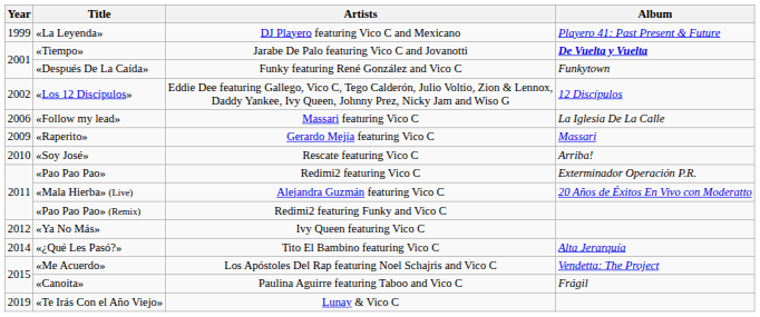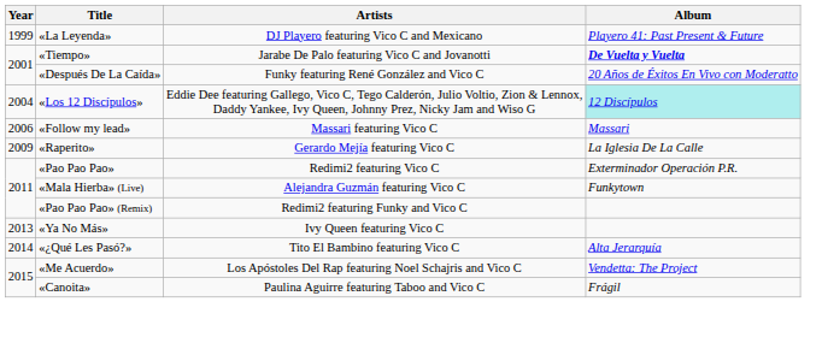 <table class="wikitable">
 <tr>
 <th align="center">Year</th>
 <th align="center">Title</th>
 <th align="center">Artists</th>
 <th align="center">Album</th>
 </tr>
 <tr>
 <td align="center">1999</td>
 <td>«La Leyenda»</td>
 <td align="center"><a href='#'>DJ Playero</a> featuring Vico C and Mexicano</td>
 <td><em><a href='#'>Playero 41: Past Present & Future</a></em></td>
 </tr>
 <tr>
 <td align="center" rowspan="2">2001</td>
 <td>«Tiempo»</td>
 <td align="center">Jarabe De Palo featuring Vico C and Jovanotti</td>
 <td><strong><em><a href='#'>De Vuelta y Vuelta</a></em></strong></td>
 </tr>
 <tr>
 <td>«Después De La Caída»</td>
 <td align="center">Funky featuring René González and Vico C</td>
-<td><em>Funkytown</em></td>
+<td><em><a href='#'>20 Años de Éxitos En Vivo con Moderatto</a></em></td>
 </tr>
 <tr>
-<td align="center">2002</td>
+<td align="center">2004</td>
 <td>«<a href='#'>Los 12 Discípulos</a>»</td>
 <td align="center">Eddie Dee featuring Gallego, Vico C, Tego Calderón, Julio Voltio, Zion & Lennox,<br>Daddy Yankee, Ivy Queen, Johnny Prez, Nicky Jam and Wiso G</td>
-<td><em><a href='#'>12 Discípulos</a></em></td>
+<td style="background: paleturquoise;"><em><a href='#'>12 Discípulos</a></em></td>
 </tr>
 <tr>
 <td align="center">2006</td>
 <td>«Follow my lead»</td>
 <td align="center"><a href='#'>Massari</a> featuring Vico C</td>
-<td><em>La Iglesia De La Calle</em></td>
+<td><em><a href='#'>Massari</a></em></td>
 </tr>
 <tr>
 <td align="center">2009</td>
 <td>«Raperito»</td>
 <td align="center"><a href='#'>Gerardo Mejía</a> featuring Vico C</td>
-<td><em><a href='#'>Massari</a></em></td>
-</tr>
-<tr>
-<td align="center">2010</td>
-<td>«Soy José»</td>
-<td align="center">Rescate featuring Vico C</td>
-<td><em>Arriba!</em></td>
+<td><em>La Iglesia De La Calle</em></td>
 </tr>
 <tr>
 <td align="center" rowspan="3">2011</td>
 <td>«Pao Pao Pao»</td>
 <td align="center">Redimi2 featuring Vico C</td>
 <td><em>Exterminador Operación P.R.</em></td>
 </tr>
 <tr>
 <td>«Mala Hierba» <small>(Live)</small></td>
 <td align="center"><a href='#'>Alejandra Guzmán</a> featuring Vico C</td>
-<td><em><a href='#'>20 Años de Éxitos En Vivo con Moderatto</a></em></td>
+<td><em>Funkytown</em></td>
 </tr>
 <tr>
 <td>«Pao Pao Pao» <small>(Remix)</small></td>
 <td align="center">Redimi2 featuring Funky and Vico C</td>
 <td></td>
 </tr>
 <tr>
-<td align="center">2012</td>
+<td align="center">2013</td>
 <td>«Ya No Más»</td>
 <td align="center">Ivy Queen featuring Vico C</td>
 <td></td>
 </tr>
 <tr>
 <td align="center">2014</td>
 <td>«¿Qué Les Pasó?»</td>
 <td align="center">Tito El Bambino featuring Vico C</td>
 <td><em><a href='#'>Alta Jerarquía</a></em></td>
 </tr>
 <tr>
 <td align="center" rowspan="2">2015</td>
 <td>«Me Acuerdo»</td>
 <td align="center">Los Apóstoles Del Rap featuring Noel Schajris and Vico C</td>
 <td><em><a href='#'>Vendetta: The Project</a></em></td>
 </tr>
 <tr>
 <td>«Canoita»</td>
 <td align="center">Paulina Aguirre featuring Taboo and Vico C</td>
 <td><em>Frágil</em></td>
 </tr>
-<tr>
-<td align="center">2019</td>
-<td>«Te Irás Con el Año Viejo»</td>
-<td align="center"><a href='#'>Lunay</a> & Vico C</td>
-<td></td>
-</tr>
 </table>
